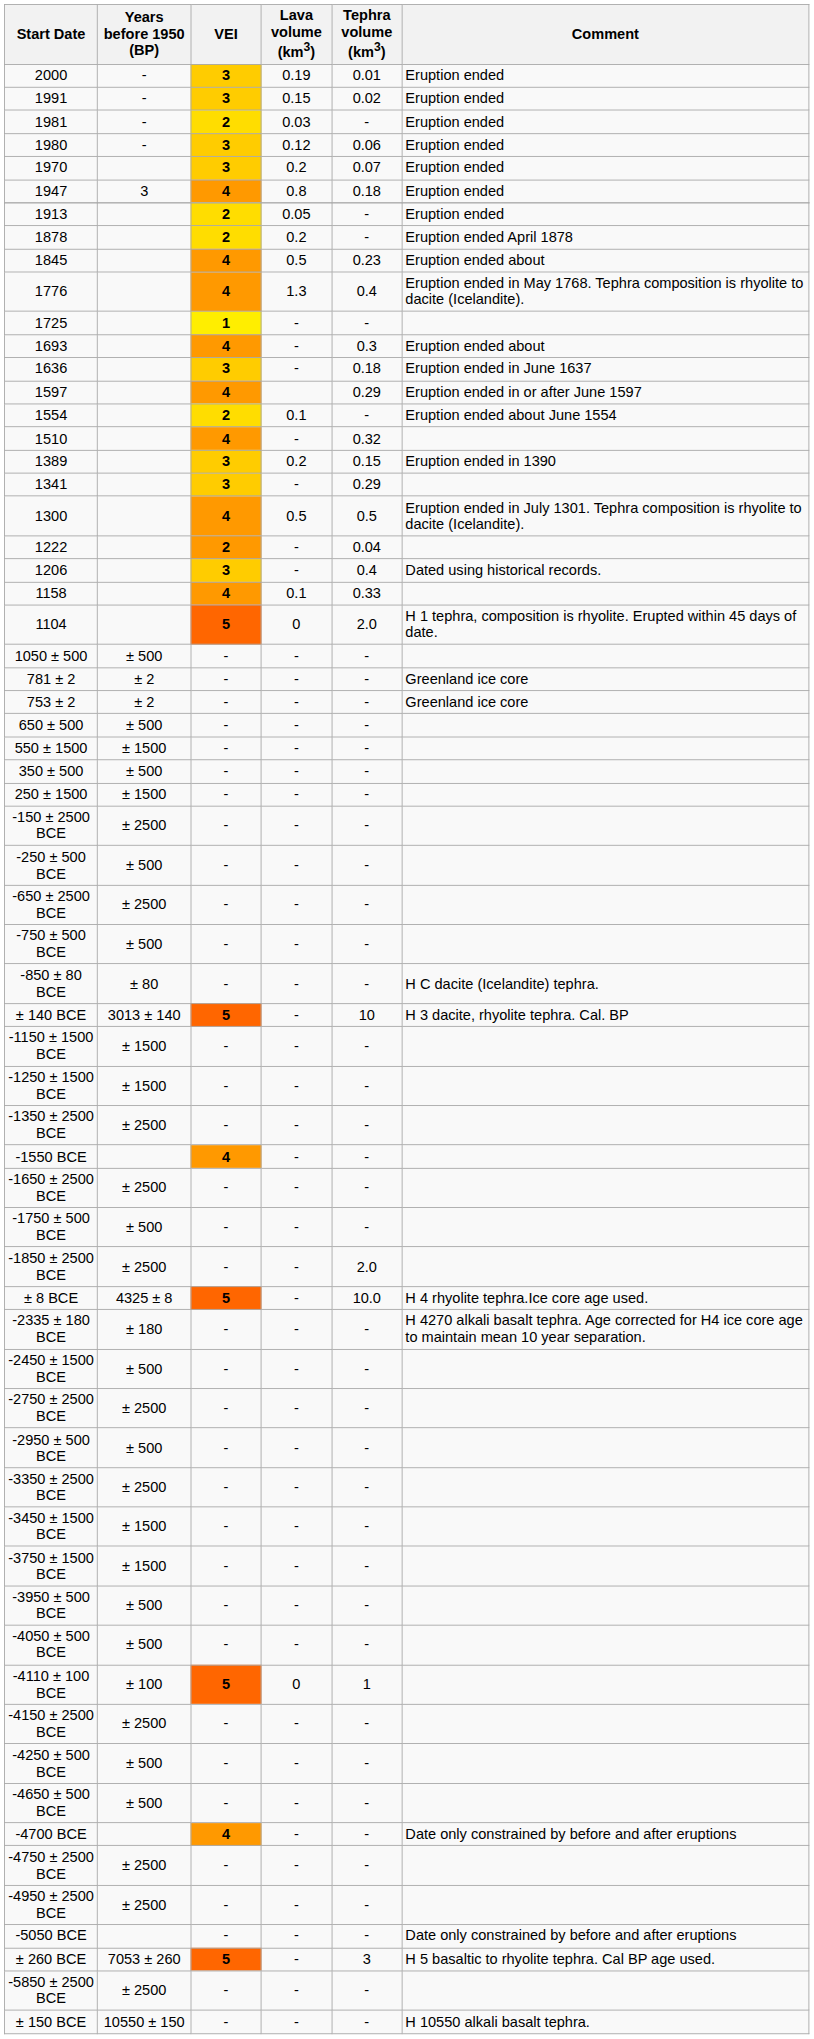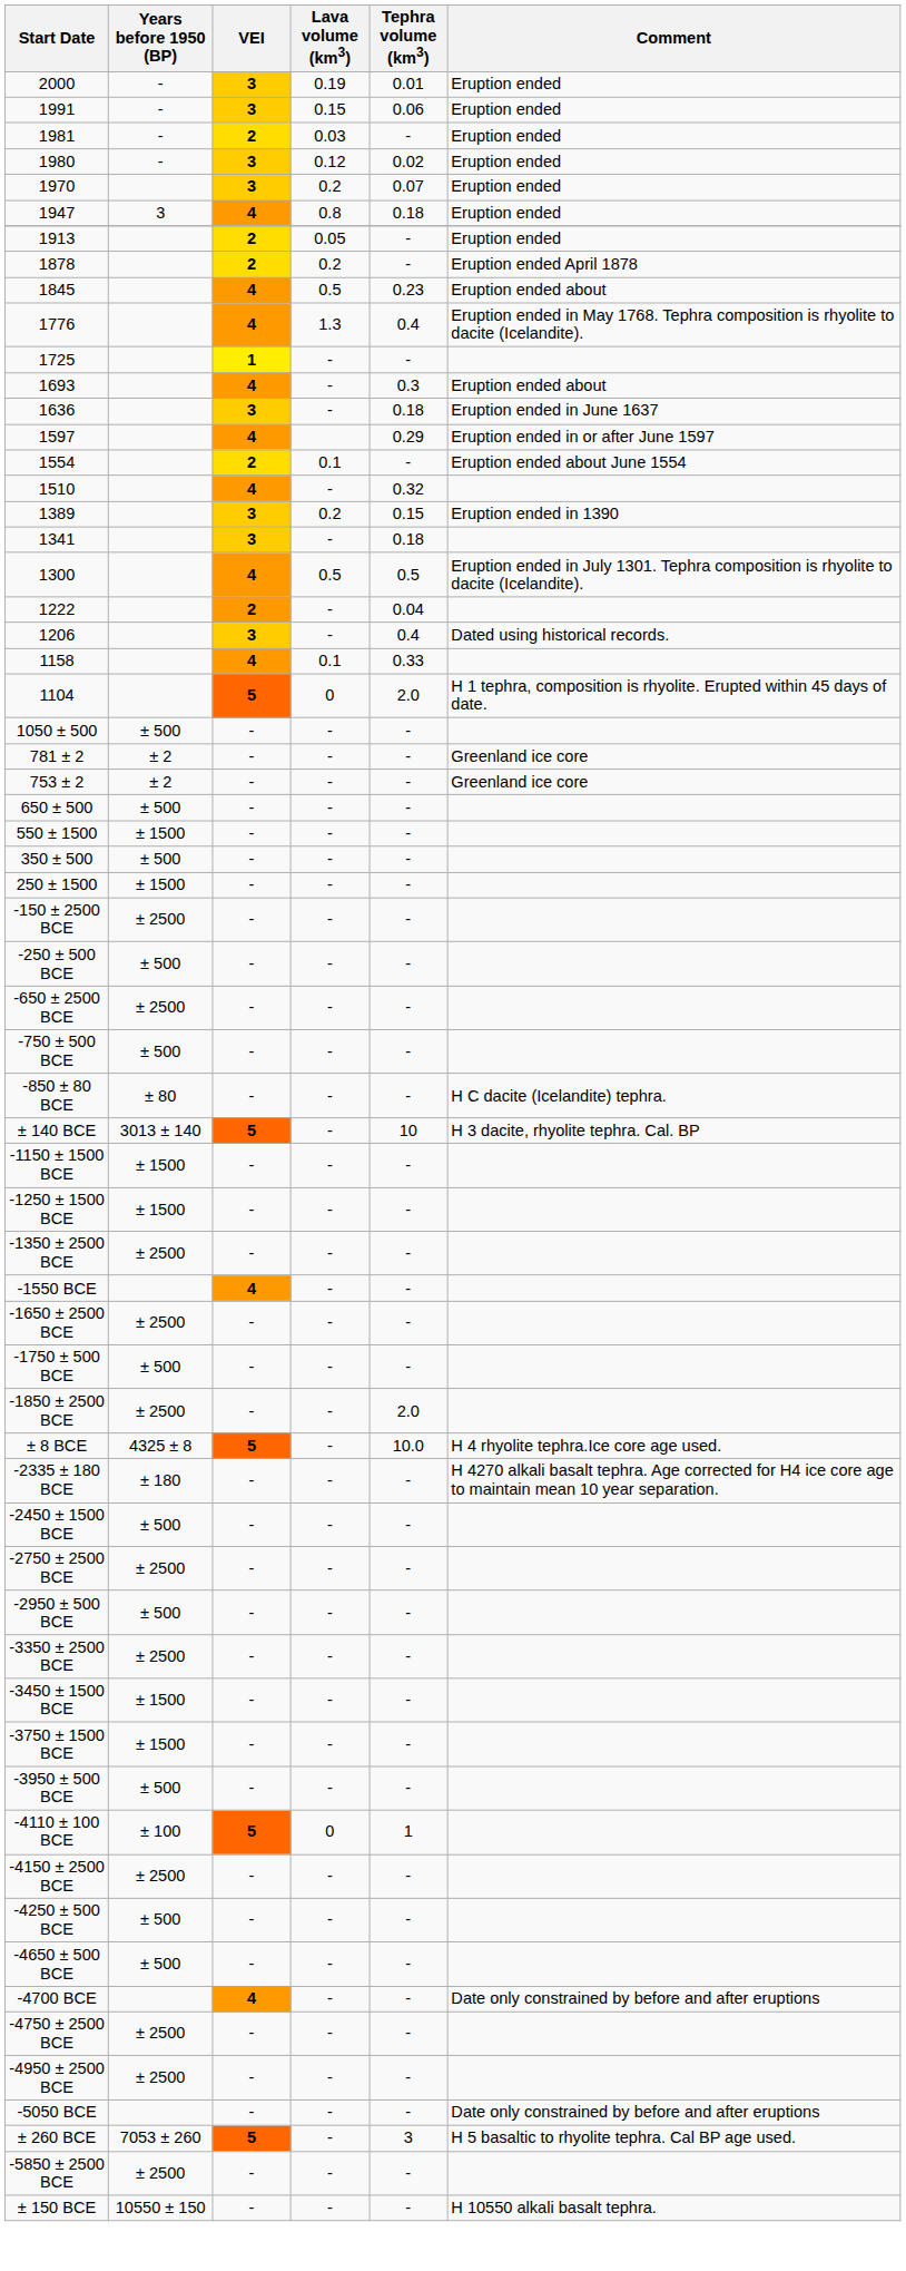 <table class="wikitable sortable" width=70%>
 <tr>
 <th data-sort-type="number" width=95px>Start Date</th>
 <th class="unsortable" width=95px>Years before 1950 (BP)</th>
 <th width=70px>VEI</th>
 <th width=70px>Lava volume<br>(km<sup>3</sup>)</th>
 <th width=70px>Tephra volume<br>(km<sup>3</sup>)</th>
 <th class="unsortable">Comment</th>
 </tr>
 <tr>
 <td align="center"><span>2000</span> </td>
 <td align="center">-</td>
 <th style="background-color: #FC0;">3</th>
 <td align="center">0.19</td>
 <td align="center">0.01</td>
 <td>Eruption ended </td>
 </tr>
 <tr>
 <td align="center"><span>1991</span> </td>
 <td align="center">-</td>
 <th style="background-color: #FC0;">3</th>
 <td align="center">0.15</td>
-<td align="center">0.02</td>
+<td align="center">0.06</td>
 <td>Eruption ended </td>
 </tr>
 <tr>
 <td align="center"><span>1981</span> </td>
 <td align="center">-</td>
 <th style="background-color: #FD0;">2</th>
 <td align="center">0.03</td>
 <td align="center">-</td>
 <td>Eruption ended </td>
 </tr>
 <tr>
 <td align="center"><span>1980</span> </td>
 <td align="center">-</td>
 <th style="background-color: #FC0;">3</th>
 <td align="center">0.12 </td>
-<td align="center">0.06</td>
+<td align="center">0.02</td>
 <td>Eruption ended </td>
 </tr>
 <tr>
 <td align="center"><span>1970</span> </td>
 <td align="center"></td>
 <th style="background-color: #FC0;">3</th>
 <td align="center">0.2</td>
 <td align="center">0.07</td>
 <td>Eruption ended </td>
 </tr>
 <tr>
 <td align="center"><span>1947</span> </td>
 <td align="center">3</td>
 <th style="background-color: #F90;">4</th>
 <td align="center">0.8</td>
 <td align="center">0.18</td>
 <td>Eruption ended </td>
 </tr>
 <tr>
 </tr>
 <tr>
 <td align="center"><span>1913</span> </td>
 <td align="center"></td>
 <th style="background-color: #FD0;">2</th>
 <td align="center">0.05</td>
 <td align="center">-</td>
 <td>Eruption ended </td>
 </tr>
 <tr>
 <td align="center"><span>1878</span> </td>
 <td align="center"></td>
 <th style="background-color: #FD0;">2</th>
 <td align="center">0.2</td>
 <td align="center">-</td>
 <td>Eruption ended April 1878</td>
 </tr>
 <tr>
 <td align="center"><span>1845</span> </td>
 <td align="center"></td>
 <th style="background-color: #F90;">4</th>
 <td align="center">0.5</td>
 <td align="center">0.23</td>
 <td>Eruption ended about </td>
 </tr>
 <tr>
 <td align="center"><span>1776</span> </td>
 <td align="center"></td>
 <th style="background-color: #F90;">4</th>
 <td align="center">1.3</td>
 <td align="center">0.4</td>
 <td>Eruption ended in May 1768. Tephra composition is rhyolite to dacite (Icelandite).</td>
 </tr>
 <tr>
 <td align="center"><span>1725</span> </td>
 <td align="center"></td>
 <th style="background-color: #FE0;">1</th>
 <td align="center">-</td>
 <td align="center">-</td>
 <td></td>
 </tr>
 <tr>
 <td align="center"><span>1693</span> </td>
 <td align="center"></td>
 <th style="background-color: #F90;">4</th>
 <td align="center">-</td>
 <td align="center">0.3</td>
 <td>Eruption ended about </td>
 </tr>
 <tr>
 <td align="center"><span>1636</span> </td>
 <td align="center"></td>
 <th style="background-color: #FC0;">3</th>
 <td align="center">-</td>
 <td align="center">0.18</td>
 <td>Eruption ended in June 1637</td>
 </tr>
 <tr>
 <td align="center"><span>1597</span> </td>
 <td align="center"></td>
 <th style="background-color: #F90;">4</th>
 <td align="center"></td>
 <td align="center">0.29</td>
 <td>Eruption ended in or after June 1597</td>
 </tr>
 <tr>
 <td align="center"><span>1554</span> </td>
 <td align="center"></td>
 <th style="background-color: #FD0;">2</th>
 <td align="center">0.1</td>
 <td align="center">-</td>
 <td>Eruption ended about June 1554</td>
 </tr>
 <tr>
 <td align="center"><span>1510</span></td>
 <td align="center"></td>
 <th style="background-color: #F90;">4</th>
 <td align="center">-</td>
 <td align="center">0.32</td>
 <td></td>
 </tr>
 <tr>
 <td align="center"><span>1389</span> </td>
 <td align="center"></td>
 <th style="background-color: #FC0;">3</th>
 <td align="center">0.2</td>
 <td align="center">0.15</td>
 <td>Eruption ended in 1390</td>
 </tr>
 <tr>
 <td align="center"><span>1341</span> </td>
 <td align="center"></td>
 <th style="background-color: #FC0;">3</th>
 <td align="center">-</td>
-<td align="center">0.29</td>
+<td align="center">0.18</td>
 <td></td>
 </tr>
 <tr>
 <td align="center"><span>1300</span> </td>
 <td align="center"></td>
 <th style="background-color: #F90;">4</th>
 <td align="center">0.5</td>
 <td align="center">0.5</td>
 <td>Eruption ended in July 1301. Tephra composition is rhyolite to dacite (Icelandite).</td>
 </tr>
 <tr>
 <td align="center"><span>1222</span> </td>
 <td align="center"></td>
 <th style="background-color: #F90;">2</th>
 <td align="center">-</td>
 <td align="center">0.04</td>
 <td></td>
 </tr>
 <tr>
 <td align="center"><span>1206</span> </td>
 <td align="center"></td>
 <th style="background-color: #FC0;">3</th>
 <td align="center">-</td>
 <td align="center">0.4</td>
 <td>Dated using historical records.</td>
 </tr>
 <tr>
 <td align="center"><span>1158</span> </td>
 <td align="center"></td>
 <th style="background-color: #F90;">4</th>
 <td align="center">0.1</td>
 <td align="center">0.33</td>
 <td></td>
 </tr>
 <tr>
 <td align="center"><span>1104</span> </td>
 <td align="center"></td>
 <th style="background-color: #F60;">5</th>
 <td align="center">0</td>
 <td align="center">2.0</td>
 <td>H 1 tephra, composition is rhyolite.  Erupted within 45 days of date.</td>
 </tr>
 <tr>
 <td align="center"><span>1050</span>  ± 500</td>
 <td align="center"> ± 500</td>
 <td align="center">-</td>
 <td align="center">-</td>
 <td align="center">-</td>
 <td></td>
 </tr>
 <tr>
 <td align="center"><span>781</span>  ± 2</td>
 <td align="center"> ± 2</td>
 <td align="center">-</td>
 <td align="center">-</td>
 <td align="center">-</td>
 <td>Greenland ice core</td>
 </tr>
 <tr>
 <td align="center"><span>753</span>  ± 2</td>
 <td align="center"> ± 2</td>
 <td align="center">-</td>
 <td align="center">-</td>
 <td align="center">-</td>
 <td>Greenland ice core</td>
 </tr>
 <tr>
 <td align="center"><span>650</span> ± 500</td>
 <td align="center"> ± 500</td>
 <td align="center">-</td>
 <td align="center">-</td>
 <td align="center">-</td>
 <td></td>
 </tr>
 <tr>
 <td align="center"><span>550</span>  ± 1500</td>
 <td align="center"> ± 1500</td>
 <td align="center">-</td>
 <td align="center">-</td>
 <td align="center">-</td>
 <td></td>
 </tr>
 <tr>
 <td align="center"><span>350</span>  ± 500</td>
 <td align="center"> ± 500</td>
 <td align="center">-</td>
 <td align="center">-</td>
 <td align="center">-</td>
 <td></td>
 </tr>
 <tr>
 <td align="center"><span>250</span>  ± 1500</td>
 <td align="center"> ± 1500</td>
 <td align="center">-</td>
 <td align="center">-</td>
 <td align="center">-</td>
 <td></td>
 </tr>
 <tr>
 <td align="center"><span>-150</span>  ± 2500 BCE</td>
 <td align="center"> ± 2500</td>
 <td align="center">-</td>
 <td align="center">-</td>
 <td align="center">-</td>
 <td></td>
 </tr>
 <tr>
 <td align="center"><span>-250</span>  ± 500 BCE</td>
 <td align="center"> ± 500</td>
 <td align="center">-</td>
 <td align="center">-</td>
 <td align="center">-</td>
 <td></td>
 </tr>
 <tr>
 <td align="center"><span>-650</span>  ± 2500 BCE</td>
 <td align="center"> ± 2500</td>
 <td align="center">-</td>
 <td align="center">-</td>
 <td align="center">-</td>
 <td></td>
 </tr>
 <tr>
 <td align="center"><span>-750</span>  ± 500 BCE</td>
 <td align="center"> ± 500</td>
 <td align="center">-</td>
 <td align="center">-</td>
 <td align="center">-</td>
 <td></td>
 </tr>
 <tr>
 <td align="center"><span>-850</span>  ± 80 BCE</td>
 <td align="center"> ± 80</td>
 <td align="center">-</td>
 <td align="center">-</td>
 <td align="center">-</td>
 <td>H C dacite (Icelandite) tephra.</td>
 </tr>
 <tr>
 <td align="center"><span></span>  ± 140 BCE</td>
 <td align="center">3013 ± 140</td>
 <th style="background-color: #F60;">5</th>
 <td align="center">-</td>
 <td align="center">10</td>
 <td>H 3 dacite, rhyolite tephra. Cal. BP</td>
 </tr>
 <tr>
 <td align="center"><span>-1150</span>  ± 1500 BCE</td>
 <td align="center"> ± 1500</td>
 <td align="center">-</td>
 <td align="center">-</td>
 <td align="center">-</td>
 <td></td>
 </tr>
 <tr>
 <td align="center"><span>-1250</span>  ± 1500 BCE</td>
 <td align="center"> ± 1500</td>
 <td align="center">-</td>
 <td align="center">-</td>
 <td align="center">-</td>
 <td></td>
 </tr>
 <tr>
 <td align="center"><span>-1350</span>  ± 2500 BCE</td>
 <td align="center"> ± 2500</td>
 <td align="center">-</td>
 <td align="center">-</td>
 <td align="center">-</td>
 <td></td>
 </tr>
 <tr>
 <td align="center"><span>-1550</span>  BCE</td>
 <td align="center"></td>
 <th style="background-color: #F90;">4</th>
 <td align="center">-</td>
 <td align="center">-</td>
 <td></td>
 </tr>
 <tr>
 <td align="center"><span>-1650</span>  ± 2500 BCE</td>
 <td align="center"> ± 2500</td>
 <td align="center">-</td>
 <td align="center">-</td>
 <td align="center">-</td>
 <td></td>
 </tr>
 <tr>
 <td align="center"><span>-1750</span>  ± 500 BCE</td>
 <td align="center"> ± 500</td>
 <td align="center">-</td>
 <td align="center">-</td>
 <td align="center">-</td>
 <td></td>
 </tr>
 <tr>
 <td align="center"><span>-1850</span>  ± 2500 BCE</td>
 <td align="center"> ± 2500</td>
 <td align="center">-</td>
 <td align="center">-</td>
 <td align="center">2.0</td>
 <td></td>
 </tr>
 <tr>
 <td align="center"><span></span>  ± 8 BCE</td>
 <td align="center">4325 ± 8</td>
 <th style="background-color: #F60;">5</th>
 <td align="center">-</td>
 <td align="center">10.0</td>
 <td>H 4 rhyolite tephra.Ice core age used.</td>
 </tr>
 <tr>
 <td align="center"><span>-2335</span>  ± 180 BCE</td>
 <td align="center"> ± 180</td>
 <td align="center">-</td>
 <td align="center">-</td>
 <td align="center">-</td>
 <td>H 4270 alkali basalt tephra. Age corrected for H4 ice core age to maintain mean 10 year separation.</td>
 </tr>
 <tr>
 <td align="center"><span>-2450</span>  ± 1500 BCE</td>
 <td align="center"> ± 500</td>
 <td align="center">-</td>
 <td align="center">-</td>
 <td align="center">-</td>
 <td></td>
 </tr>
 <tr>
 <td align="center"><span>-2750</span>  ± 2500 BCE</td>
 <td align="center"> ± 2500</td>
 <td align="center">-</td>
 <td align="center">-</td>
 <td align="center">-</td>
 <td></td>
 </tr>
 <tr>
 <td align="center"><span>-2950</span>  ± 500 BCE</td>
 <td align="center"> ± 500</td>
 <td align="center">-</td>
 <td align="center">-</td>
 <td align="center">-</td>
 <td></td>
 </tr>
 <tr>
 <td align="center"><span>-3350</span>  ± 2500 BCE</td>
 <td align="center"> ± 2500</td>
 <td align="center">-</td>
 <td align="center">-</td>
 <td align="center">-</td>
 <td></td>
 </tr>
 <tr>
 <td align="center"><span>-3450</span>  ± 1500 BCE</td>
 <td align="center"> ± 1500</td>
 <td align="center">-</td>
 <td align="center">-</td>
 <td align="center">-</td>
 <td></td>
 </tr>
 <tr>
 <td align="center"><span>-3750</span>  ± 1500 BCE</td>
 <td align="center"> ± 1500</td>
 <td align="center">-</td>
 <td align="center">-</td>
 <td align="center">-</td>
 <td></td>
 </tr>
 <tr>
 <td align="center"><span>-3950</span>  ± 500 BCE</td>
 <td align="center"> ± 500</td>
 <td align="center">-</td>
 <td align="center">-</td>
 <td align="center">-</td>
 <td></td>
 </tr>
 <tr>
-<td align="center"><span>-4050</span>  ± 500 BCE</td>
-<td align="center"> ± 500</td>
-<td align="center">-</td>
-<td align="center">-</td>
-<td align="center">-</td>
-<td></td>
-</tr>
-<tr>
 <td align="center"><span>-4110</span>  ± 100 BCE</td>
 <td align="center"> ± 100</td>
 <th style="background-color: #F60;">5</th>
 <td align="center">0</td>
 <td align="center">1</td>
 <td></td>
 </tr>
 <tr>
 <td align="center"><span>-4150</span>  ± 2500 BCE</td>
 <td align="center"> ± 2500</td>
 <td align="center">-</td>
 <td align="center">-</td>
 <td align="center">-</td>
 <td></td>
 </tr>
 <tr>
 <td align="center"><span>-4250</span>  ± 500 BCE</td>
 <td align="center"> ± 500</td>
 <td align="center">-</td>
 <td align="center">-</td>
 <td align="center">-</td>
 <td></td>
 </tr>
 <tr>
 <td align="center"><span>-4650</span>  ± 500 BCE</td>
 <td align="center"> ± 500</td>
 <td align="center">-</td>
 <td align="center">-</td>
 <td align="center">-</td>
 <td></td>
 </tr>
 <tr>
 <td align="center"><span>-4700</span>  BCE</td>
 <td align="center"></td>
 <th style="background-color: #F90;">4</th>
 <td align="center">-</td>
 <td align="center">-</td>
 <td>Date only constrained by before and after eruptions</td>
 </tr>
 <tr>
 <td align="center"><span>-4750</span>  ± 2500 BCE</td>
 <td align="center"> ± 2500</td>
 <td align="center">-</td>
 <td align="center">-</td>
 <td align="center">-</td>
 <td></td>
 </tr>
 <tr>
 <td align="center"><span>-4950</span>  ± 2500 BCE</td>
 <td align="center"> ± 2500</td>
 <td align="center">-</td>
 <td align="center">-</td>
 <td align="center">-</td>
 <td></td>
 </tr>
 <tr>
 <td align="center"><span>-5050</span>  BCE</td>
 <td align="center"></td>
 <td align="center">-</td>
 <td align="center">-</td>
 <td align="center">-</td>
 <td>Date only constrained by before and after eruptions</td>
 </tr>
 <tr>
 <td align="center"><span></span>  ± 260 BCE</td>
 <td align="center">7053 ± 260</td>
 <th style="background-color: #F60;">5</th>
 <td align="center">-</td>
 <td align="center">3</td>
 <td>H 5 basaltic to rhyolite tephra. Cal BP age used.</td>
 </tr>
 <tr>
 <td align="center"><span>-5850</span>   ± 2500 BCE</td>
 <td align="center"> ± 2500</td>
 <td align="center">-</td>
 <td align="center">-</td>
 <td align="center">-</td>
 <td></td>
 </tr>
 <tr>
 <td align="center"><span></span>   ± 150 BCE</td>
 <td align="center">10550 ± 150</td>
 <td align="center">-</td>
 <td align="center">-</td>
 <td align="center">-</td>
 <td>H 10550 alkali basalt tephra.</td>
 </tr>
 </table>
